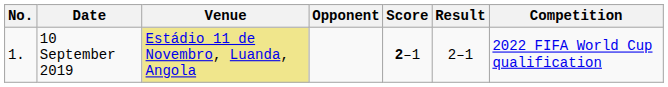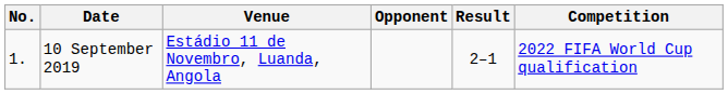 <table class="wikitable">
 <tr>
 <th>No.</th>
 <th>Date</th>
 <th>Venue</th>
 <th>Opponent</th>
-<th>Score</th>
 <th>Result</th>
 <th>Competition</th>
 </tr>
 <tr>
 <td>1.</td>
 <td>10 September 2019</td>
-<td style="background: khaki;"><a href='#'>Estádio 11 de Novembro</a>, <a href='#'>Luanda</a>, <a href='#'>Angola</a></td>
+<td><a href='#'>Estádio 11 de Novembro</a>, <a href='#'>Luanda</a>, <a href='#'>Angola</a></td>
 <td></td>
-<td align=center><strong>2</strong>–1</td>
 <td align=center>2–1</td>
 <td><a href='#'>2022 FIFA World Cup qualification</a></td>
 </tr>
 </table>
